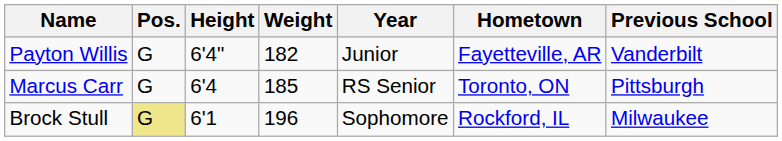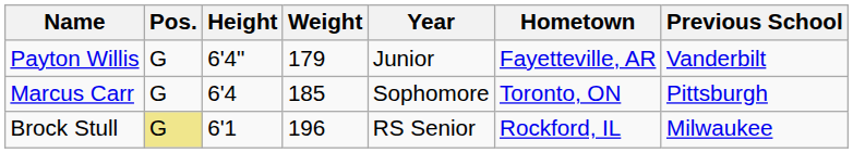 <table class="wikitable sortable" border="1">
 <tr>
 <th>Name</th>
 <th>Pos.</th>
 <th>Height</th>
 <th>Weight</th>
 <th>Year</th>
 <th>Hometown</th>
 <th class="unsortable">Previous School</th>
 </tr>
 <tr>
 <td><a href='#'>Payton Willis</a></td>
 <td>G</td>
 <td>6'4"</td>
-<td>182</td>
+<td>179</td>
 <td>Junior</td>
 <td><a href='#'>Fayetteville, AR</a></td>
 <td><a href='#'>Vanderbilt</a></td>
 </tr>
 <tr>
 <td><a href='#'>Marcus Carr</a></td>
 <td>G</td>
 <td>6'4</td>
 <td>185</td>
-<td>RS Senior</td>
+<td>Sophomore</td>
 <td><a href='#'>Toronto, ON</a></td>
 <td><a href='#'>Pittsburgh</a></td>
 </tr>
 <tr>
 <td>Brock Stull</td>
 <td style="background: khaki;">G</td>
 <td>6'1</td>
 <td>196</td>
-<td>Sophomore</td>
+<td>RS Senior</td>
 <td><a href='#'>Rockford, IL</a></td>
 <td><a href='#'>Milwaukee</a></td>
 </tr>
 </table>
